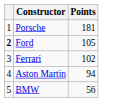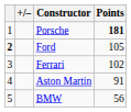 <table class="wikitable" style="font-size: 95%;">
 <tr>
 <th scope="col"></th>
+<th scope="col">+/–</th>
 <th scope="col">Constructor</th>
 <th scope="col">Points</th>
 </tr>
 <tr>
 <td align="center">1</td>
+<td align="left"></td>
 <td> <a href='#'>Porsche</a></td>
-<td align="right">181</td>
+<td align="right"><strong>181</strong></td>
 </tr>
 <tr>
 <td align="center"><strong>2</strong></td>
+<td align="left"></td>
 <td> <a href='#'>Ford</a></td>
 <td align="right">105</td>
 </tr>
 <tr>
 <td align="center">3</td>
+<td align="left"></td>
 <td> <a href='#'>Ferrari</a></td>
 <td align="right">102</td>
 </tr>
 <tr>
 <td align="center">4</td>
+<td align="left"></td>
 <td> <a href='#'>Aston Martin</a></td>
-<td align="right">94</td>
+<td align="right">91</td>
 </tr>
 <tr>
 <td align="center">5</td>
+<td align="left"></td>
 <td> <a href='#'>BMW</a></td>
 <td align="right">56</td>
 </tr>
 </table>
